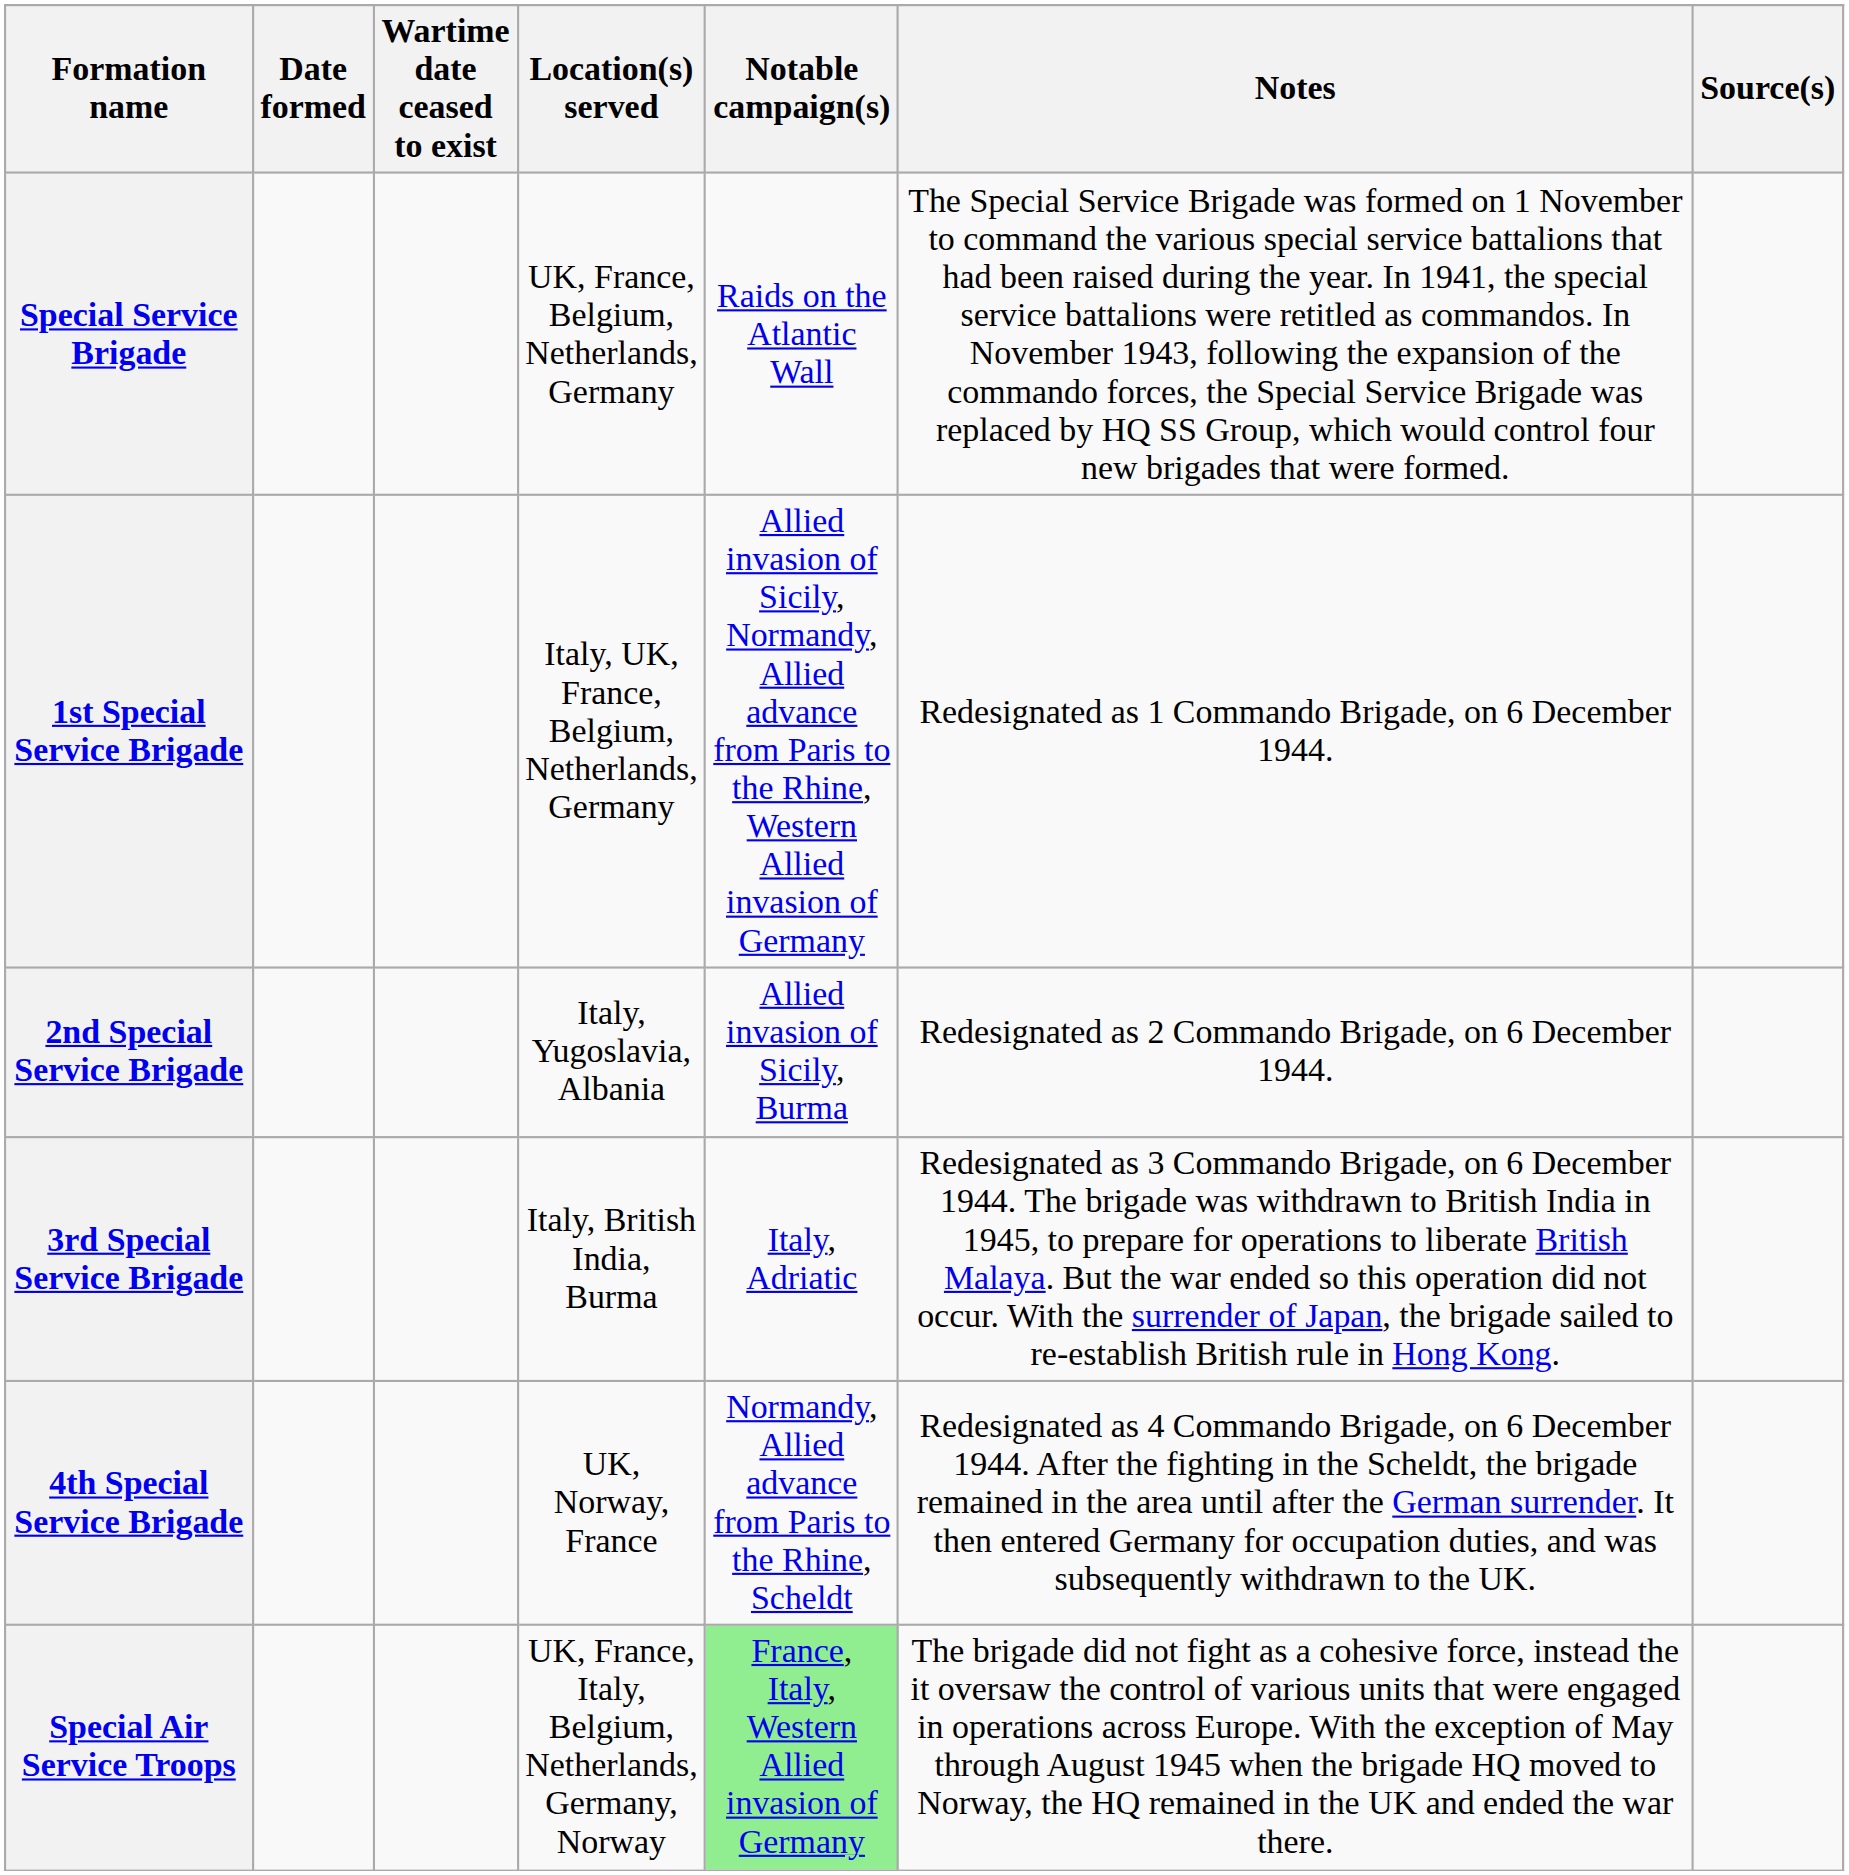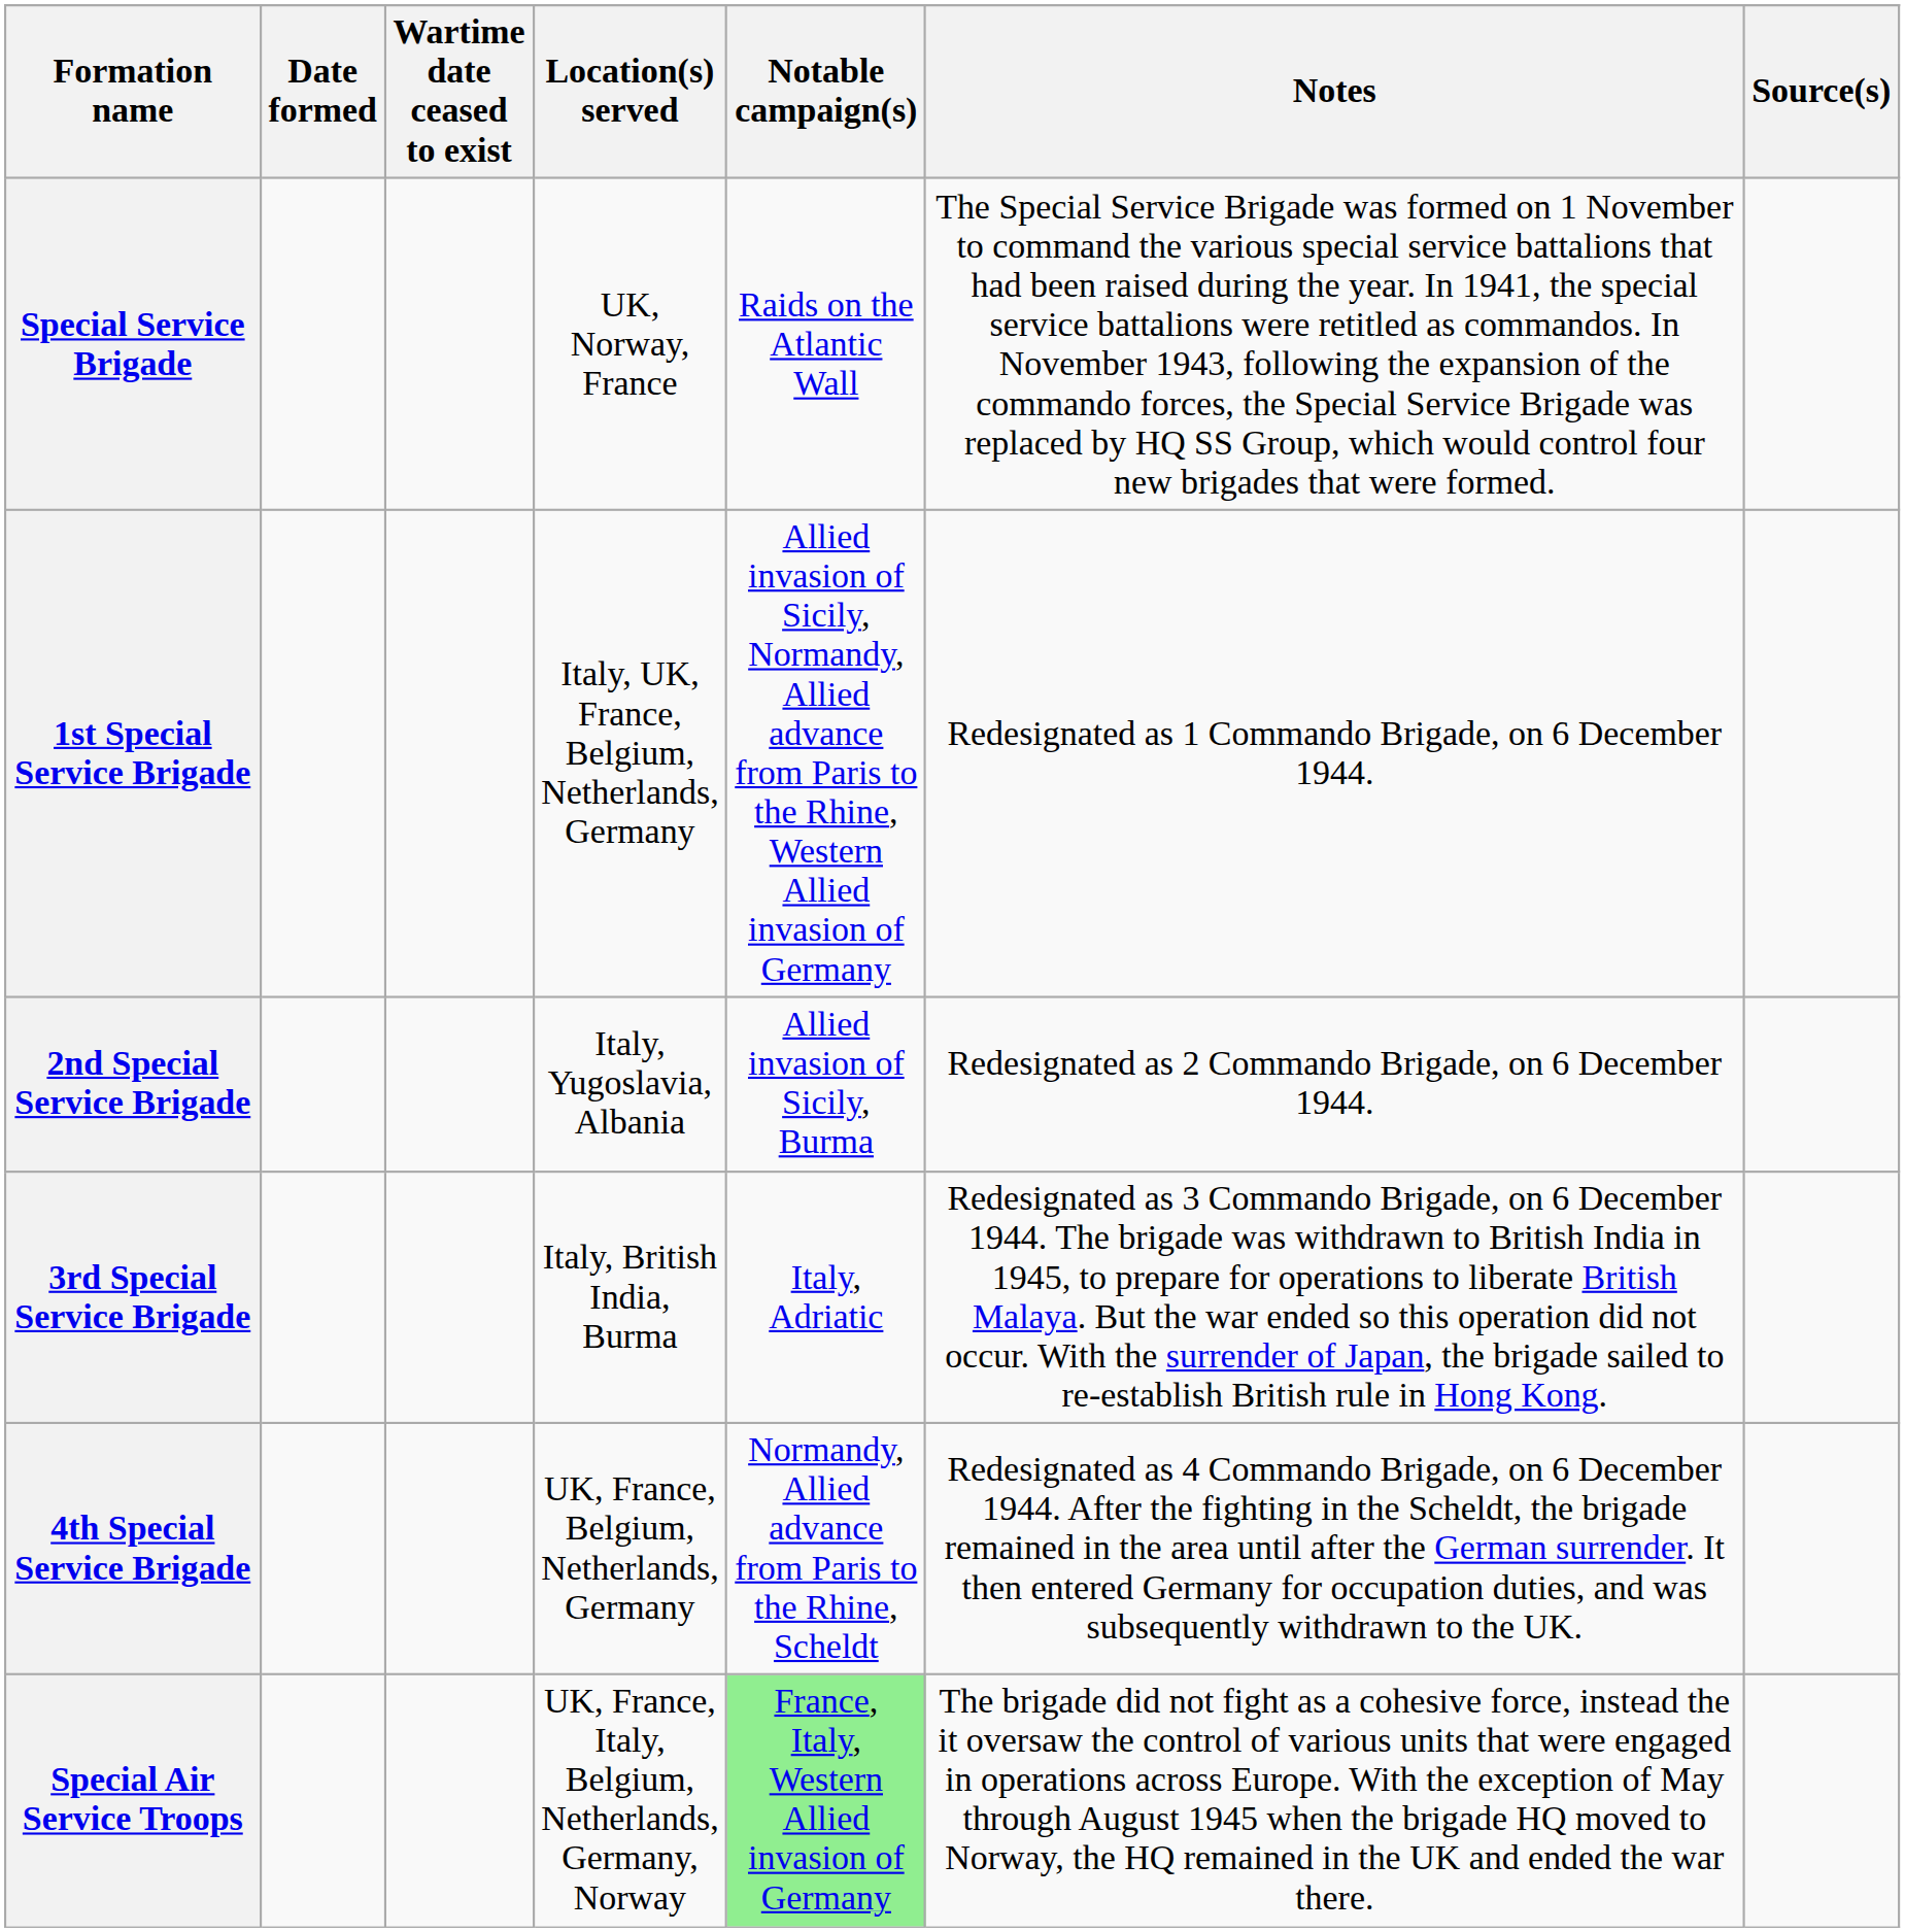 <table class="wikitable sortable plainrowheaders" style="text-align: left; border-spacing: 2px; border: 1px solid darkgray;">
 <tr>
 </tr>
 <tr>
 <th width="15%" scope="col">Formation name</th>
 <th width=5% scope="col">Date formed</th>
 <th width=5% scope="col">Wartime date ceased to exist</th>
 <th width=5% scope="col">Location(s) served</th>
 <th width=10% scope="col">Notable campaign(s)</th>
 <th class=unsortable width=55% scope="col">Notes</th>
 <th class=unsortable width=5% scope="col">Source(s)</th>
 </tr>
 <tr>
 <th scope="row" align="center"><a href='#'>Special Service Brigade</a></th>
 <td align="center"></td>
 <td align="center"></td>
-<td align="center">UK, France, Belgium, Netherlands, Germany</td>
+<td align="center">UK, Norway, France</td>
 <td align="center"><a href='#'>Raids on the Atlantic Wall</a></td>
 <td align="center">The Special Service Brigade was formed on 1 November to command the various special service battalions that had been raised during the year. In 1941, the special service battalions were retitled as commandos. In November 1943, following the expansion of the commando forces, the Special Service Brigade was replaced by HQ SS Group, which would control four new brigades that were formed.</td>
 <td align="center"></td>
 </tr>
 <tr>
 <th scope="row" align="center"><a href='#'>1st Special Service Brigade</a></th>
 <td align="center"></td>
 <td></td>
 <td align="center">Italy, UK, France, Belgium, Netherlands, Germany</td>
 <td align="center"><a href='#'>Allied invasion of Sicily</a>, <a href='#'>Normandy</a>, <a href='#'>Allied advance from Paris to the Rhine</a>, <a href='#'>Western Allied invasion of Germany</a></td>
 <td align="center">Redesignated as 1 Commando Brigade, on 6 December 1944.</td>
 <td align="center"></td>
 </tr>
 <tr>
 <th scope="row" align="center"><a href='#'>2nd Special Service Brigade</a></th>
 <td align="center"></td>
 <td></td>
 <td align="center">Italy, Yugoslavia, Albania</td>
 <td align="center"><a href='#'>Allied invasion of Sicily</a>, <a href='#'>Burma</a></td>
 <td align="center">Redesignated as 2 Commando Brigade, on 6 December 1944.</td>
 <td align="center"></td>
 </tr>
 <tr>
 <th scope="row" align="center"><a href='#'>3rd Special Service Brigade</a></th>
 <td align="center"></td>
 <td></td>
 <td align="center">Italy, British India, Burma</td>
 <td align="center"><a href='#'>Italy</a>, <a href='#'>Adriatic</a></td>
 <td align="center">Redesignated as 3 Commando Brigade, on 6 December 1944. The brigade was withdrawn to British India in 1945, to prepare for operations to liberate <a href='#'>British Malaya</a>. But the war ended so this operation did not occur. With the <a href='#'>surrender of Japan</a>, the brigade sailed to re-establish British rule in <a href='#'>Hong Kong</a>.</td>
 <td align="center"></td>
 </tr>
 <tr>
 <th scope="row" align="center"><a href='#'>4th Special Service Brigade</a></th>
 <td align="center"></td>
 <td></td>
-<td align="center">UK, Norway, France</td>
+<td align="center">UK, France, Belgium, Netherlands, Germany</td>
 <td align="center"><a href='#'>Normandy</a>, <a href='#'>Allied advance from Paris to the Rhine</a>, <a href='#'>Scheldt</a></td>
 <td align="center">Redesignated as 4 Commando Brigade, on 6 December 1944. After the fighting in the Scheldt, the brigade remained in the area until after the <a href='#'>German surrender</a>. It then entered Germany for occupation duties, and was subsequently withdrawn to the UK.</td>
 <td align="center"></td>
 </tr>
 <tr>
 <th scope="row" align="center"><a href='#'>Special Air Service Troops</a></th>
 <td align="center"></td>
 <td></td>
 <td align="center">UK, France, Italy, Belgium, Netherlands, Germany, Norway</td>
 <td align="center" style="background: lightgreen;"><a href='#'>France</a>, <a href='#'>Italy</a>, <a href='#'>Western Allied invasion of Germany</a></td>
 <td align="center">The brigade did not fight as a cohesive force, instead the it oversaw the control of various units that were engaged in operations across Europe. With the exception of May through August 1945 when the brigade HQ moved to Norway, the HQ remained in the UK and ended the war there.</td>
 <td align="center"></td>
 </tr>
 </table>
